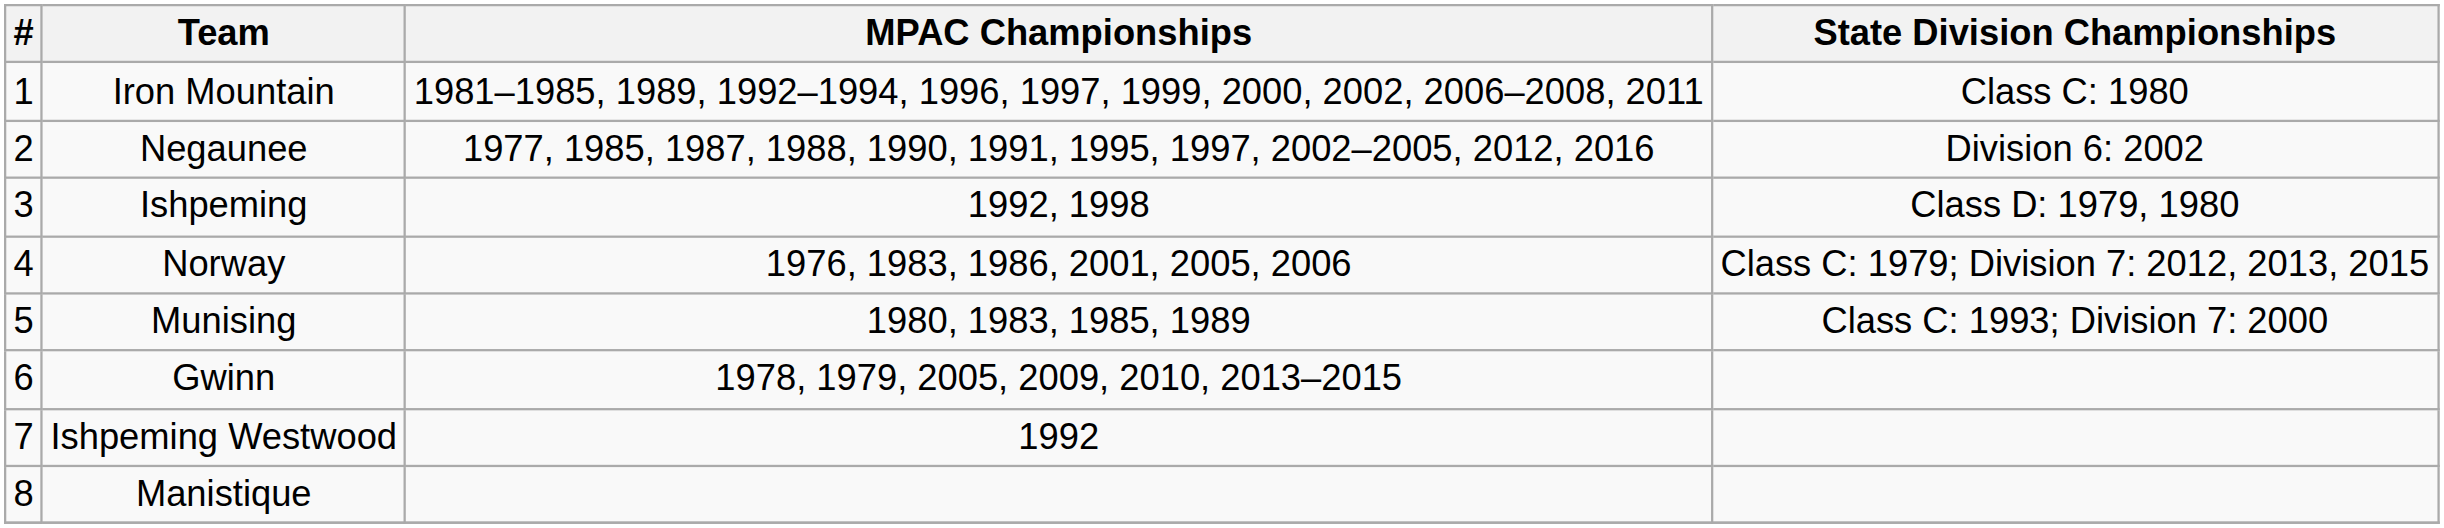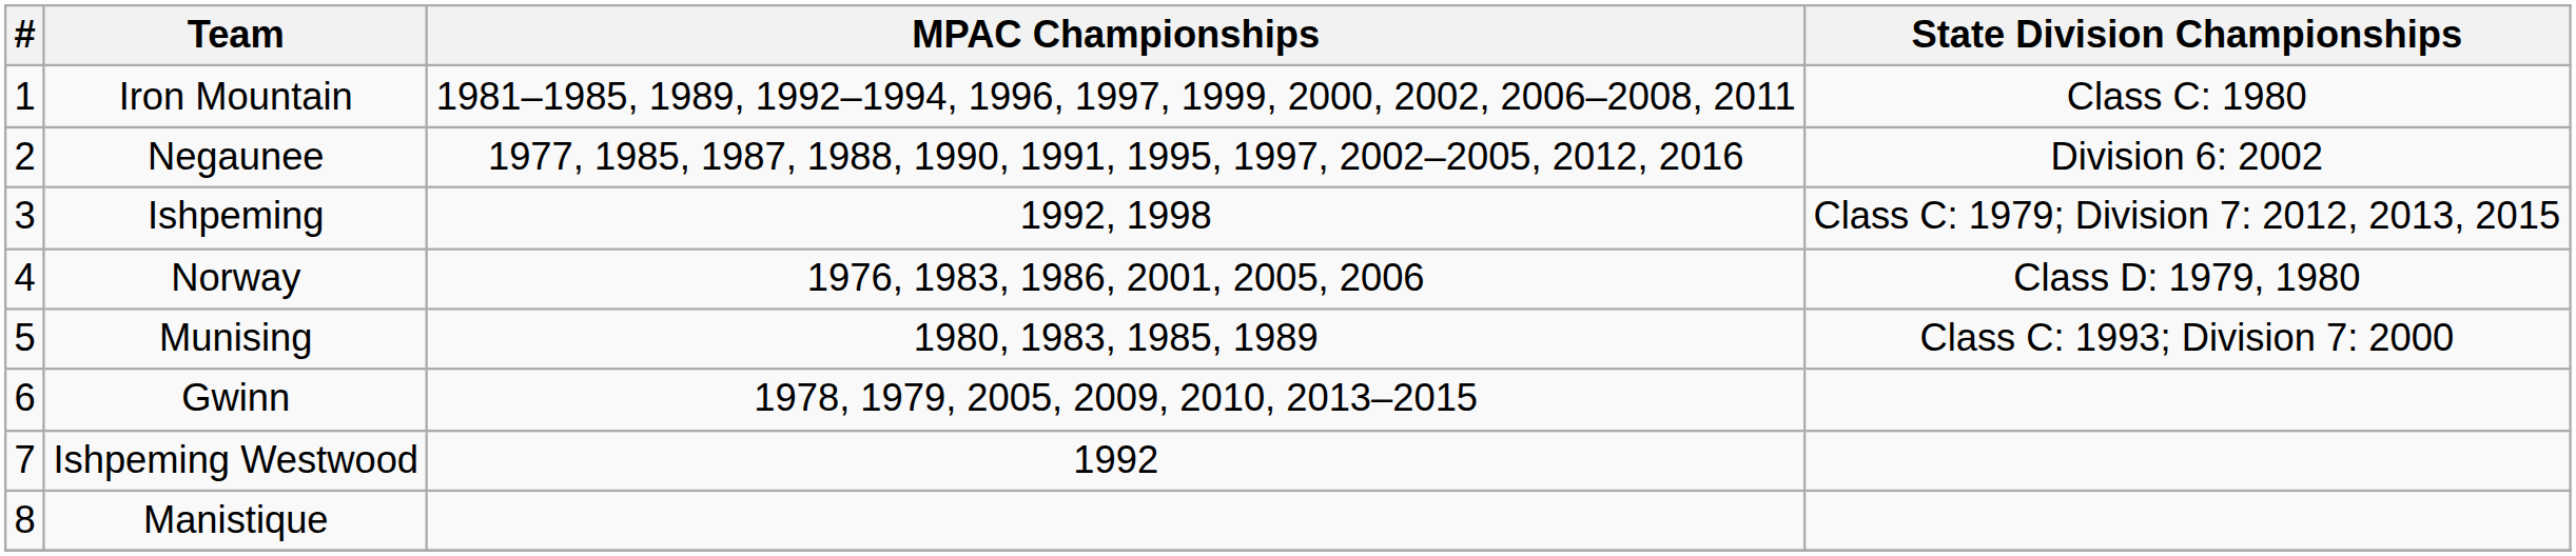 <table class="wikitable" style="text-align:center">
 <tr>
 <th>#</th>
 <th>Team</th>
 <th>MPAC Championships</th>
 <th>State Division Championships</th>
 </tr>
 <tr>
 <td>1</td>
 <td>Iron Mountain</td>
 <td>1981–1985, 1989, 1992–1994, 1996, 1997, 1999, 2000, 2002, 2006–2008, 2011</td>
 <td>Class C: 1980</td>
 </tr>
 <tr>
 <td>2</td>
 <td>Negaunee</td>
 <td>1977, 1985, 1987, 1988, 1990, 1991, 1995, 1997, 2002–2005, 2012, 2016</td>
 <td>Division 6: 2002</td>
 </tr>
 <tr>
 <td>3</td>
 <td>Ishpeming</td>
 <td>1992, 1998</td>
-<td>Class D: 1979, 1980</td>
+<td>Class C: 1979; Division 7: 2012, 2013, 2015</td>
 </tr>
 <tr>
 <td>4</td>
 <td>Norway</td>
 <td>1976, 1983, 1986, 2001, 2005, 2006</td>
-<td>Class C: 1979; Division 7: 2012, 2013, 2015</td>
+<td>Class D: 1979, 1980</td>
 </tr>
 <tr>
 <td>5</td>
 <td>Munising</td>
 <td>1980, 1983, 1985, 1989</td>
 <td>Class C: 1993; Division 7: 2000</td>
 </tr>
 <tr>
 <td>6</td>
 <td>Gwinn</td>
 <td>1978, 1979, 2005, 2009, 2010, 2013–2015</td>
 <td></td>
 </tr>
 <tr>
 <td>7</td>
 <td>Ishpeming Westwood</td>
 <td>1992</td>
 <td></td>
 </tr>
 <tr>
 <td>8</td>
 <td>Manistique</td>
 <td></td>
 <td></td>
 </tr>
 <tr>
 </tr>
 </table>
